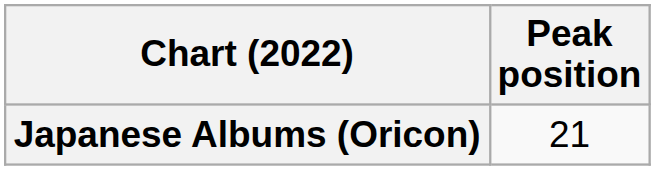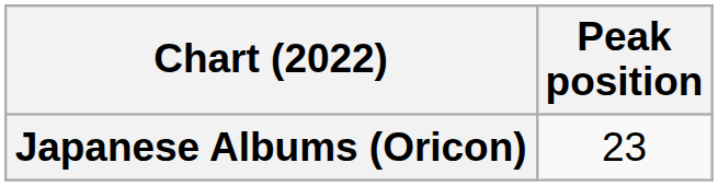 <table class="wikitable plainrowheaders" style="text-align:center">
 <tr>
 <th scope="col">Chart (2022)</th>
 <th scope="col">Peak<br>position</th>
 </tr>
 <tr>
 <th scope="row">Japanese Albums (Oricon)</th>
-<td>21</td>
+<td>23</td>
 </tr>
 </table>
